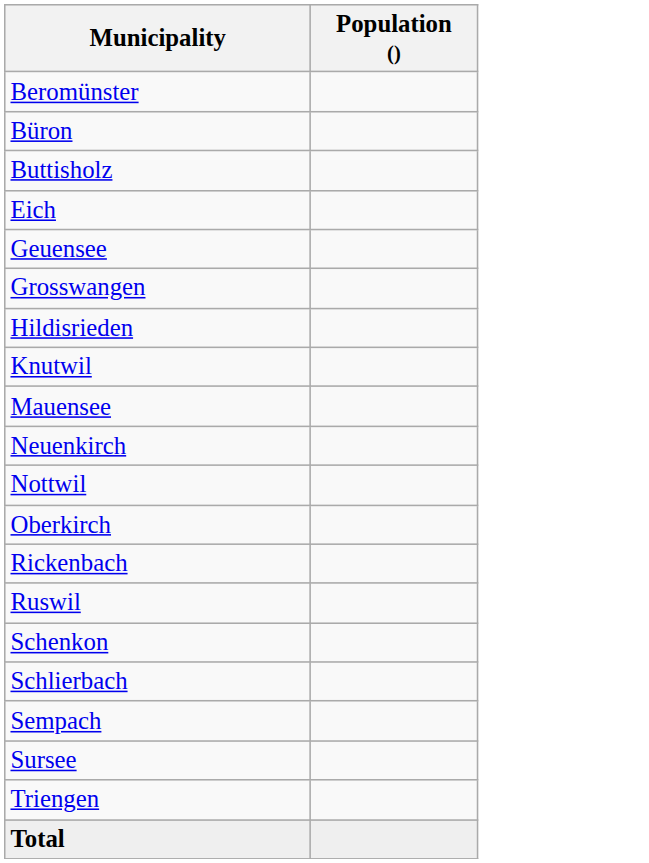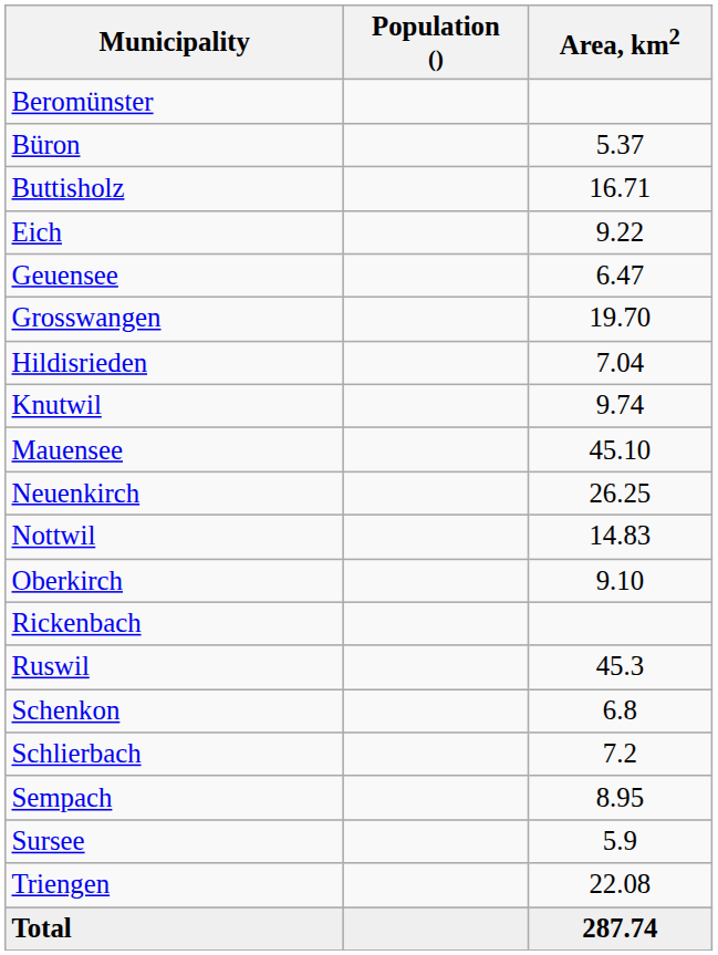 <table class="wikitable">
 <tr>
 <th style="width:190px;">Municipality</th>
 <th style="width:100px;">Population<br><small>()</small></th>
+<th style="width:100px;">Area, km<sup>2</sup></th>
 </tr>
 <tr>
 <td><a href='#'>Beromünster</a></td>
+<td style="text-align:center;"></td>
 <td style="text-align:center;"></td>
 </tr>
 <tr>
 <td><a href='#'>Büron</a></td>
 <td style="text-align:center;"></td>
+<td style="text-align:center;">5.37</td>
 </tr>
 <tr>
 <td><a href='#'>Buttisholz</a></td>
 <td style="text-align:center;"></td>
+<td style="text-align:center;">16.71</td>
 </tr>
 <tr>
 <td><a href='#'>Eich</a></td>
 <td style="text-align:center;"></td>
+<td style="text-align:center;">9.22</td>
 </tr>
 <tr>
 <td><a href='#'>Geuensee</a></td>
 <td style="text-align:center;"></td>
+<td style="text-align:center;">6.47</td>
 </tr>
 <tr>
 <td><a href='#'>Grosswangen</a></td>
 <td style="text-align:center;"></td>
+<td style="text-align:center;">19.70</td>
 </tr>
 <tr>
 <td><a href='#'>Hildisrieden</a></td>
 <td style="text-align:center;"></td>
+<td style="text-align:center;">7.04</td>
 </tr>
 <tr>
 <td><a href='#'>Knutwil</a></td>
 <td style="text-align:center;"></td>
+<td style="text-align:center;">9.74</td>
 </tr>
 <tr>
 <td><a href='#'>Mauensee</a></td>
 <td style="text-align:center;"></td>
+<td style="text-align:center;">45.10</td>
 </tr>
 <tr>
 <td><a href='#'>Neuenkirch</a></td>
 <td style="text-align:center;"></td>
+<td style="text-align:center;">26.25</td>
 </tr>
 <tr>
 <td><a href='#'>Nottwil</a></td>
 <td style="text-align:center;"></td>
+<td style="text-align:center;">14.83</td>
 </tr>
 <tr>
 <td><a href='#'>Oberkirch</a></td>
 <td style="text-align:center;"></td>
+<td style="text-align:center;">9.10</td>
 </tr>
 <tr>
 <td><a href='#'>Rickenbach</a></td>
+<td style="text-align:center;"></td>
 <td style="text-align:center;"></td>
 </tr>
 <tr>
 <td><a href='#'>Ruswil</a></td>
 <td style="text-align:center;"></td>
+<td style="text-align:center;">45.3</td>
 </tr>
 <tr>
 <td><a href='#'>Schenkon</a></td>
 <td style="text-align:center;"></td>
+<td style="text-align:center;">6.8</td>
 </tr>
 <tr>
 <td><a href='#'>Schlierbach</a></td>
 <td style="text-align:center;"></td>
+<td style="text-align:center;">7.2</td>
 </tr>
 <tr>
 <td><a href='#'>Sempach</a></td>
 <td style="text-align:center;"></td>
+<td style="text-align:center;">8.95</td>
 </tr>
 <tr>
 <td><a href='#'>Sursee</a></td>
 <td style="text-align:center;"></td>
+<td style="text-align:center;">5.9</td>
 </tr>
 <tr>
 <td><a href='#'>Triengen</a></td>
 <td style="text-align:center;"></td>
+<td style="text-align:center;">22.08</td>
 </tr>
 <tr>
 <td style="background:#efefef;"><strong>Total</strong></td>
 <td style="text-align:center; background:#efefef;"><strong></strong></td>
+<td style="text-align:center; background:#efefef;"><strong>287.74</strong></td>
 </tr>
 </table>
